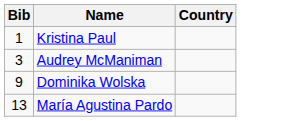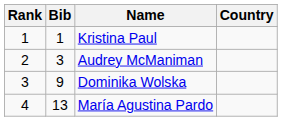 <table class="wikitable" style="text-align:center;">
 <tr>
+<th>Rank</th>
 <th>Bib</th>
 <th>Name</th>
 <th>Country</th>
 </tr>
 <tr>
 <td>1</td>
+<td>1</td>
 <td align=left><a href='#'>Kristina Paul</a></td>
 <td align=left></td>
 </tr>
 <tr>
+<td>2</td>
 <td>3</td>
 <td align=left><a href='#'>Audrey McManiman</a></td>
 <td align=left></td>
 </tr>
 <tr>
+<td>3</td>
 <td>9</td>
 <td align=left><a href='#'>Dominika Wolska</a></td>
 <td align=left></td>
 </tr>
 <tr>
+<td>4</td>
 <td>13</td>
 <td align=left><a href='#'>María Agustina Pardo</a></td>
 <td align=left></td>
 </tr>
 </table>
